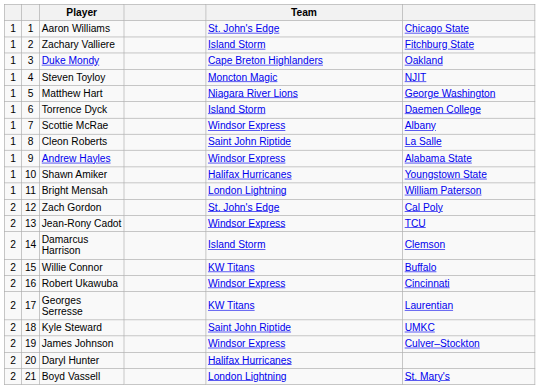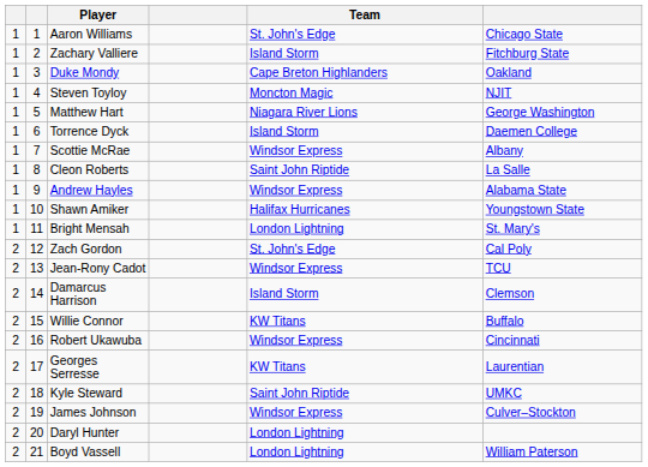 <table class="wikitable sortable" style="text-align:left">
 <tr>
 <th style="width:20px;"></th>
 <th style="width:20px;"></th>
 <th style="width:125px;">Player</th>
 <th style="width:120px;"></th>
 <th style="width:300px;">Team</th>
 <th style="width:200px;"></th>
 </tr>
 <tr>
 <td style="text-align:center;">1</td>
 <td style="text-align:center;">1</td>
 <td>Aaron Williams</td>
 <td></td>
 <td><a href='#'>St. John's Edge</a></td>
 <td><a href='#'>Chicago State</a></td>
 </tr>
 <tr>
 <td style="text-align:center;">1</td>
 <td style="text-align:center;">2</td>
 <td>Zachary Valliere</td>
 <td></td>
 <td><a href='#'>Island Storm</a></td>
 <td><a href='#'>Fitchburg State</a></td>
 </tr>
 <tr>
 <td style="text-align:center;">1</td>
 <td style="text-align:center;">3</td>
 <td><a href='#'>Duke Mondy</a></td>
 <td></td>
 <td><a href='#'>Cape Breton Highlanders</a></td>
 <td><a href='#'>Oakland</a></td>
 </tr>
 <tr>
 <td style="text-align:center;">1</td>
 <td style="text-align:center;">4</td>
 <td>Steven Toyloy</td>
 <td></td>
 <td><a href='#'>Moncton Magic</a></td>
 <td><a href='#'>NJIT</a></td>
 </tr>
 <tr>
 <td style="text-align:center;">1</td>
 <td style="text-align:center;">5</td>
 <td>Matthew Hart</td>
 <td></td>
 <td><a href='#'>Niagara River Lions</a></td>
 <td><a href='#'>George Washington</a></td>
 </tr>
 <tr>
 <td style="text-align:center;">1</td>
 <td style="text-align:center;">6</td>
 <td>Torrence Dyck</td>
 <td></td>
 <td><a href='#'>Island Storm</a></td>
 <td><a href='#'>Daemen College</a></td>
 </tr>
 <tr>
 <td style="text-align:center;">1</td>
 <td style="text-align:center;">7</td>
 <td>Scottie McRae</td>
 <td></td>
 <td><a href='#'>Windsor Express</a></td>
 <td><a href='#'>Albany</a></td>
 </tr>
 <tr>
 <td style="text-align:center;">1</td>
 <td style="text-align:center;">8</td>
 <td>Cleon Roberts</td>
 <td></td>
 <td><a href='#'>Saint John Riptide</a></td>
 <td><a href='#'>La Salle</a></td>
 </tr>
 <tr>
 <td style="text-align:center;">1</td>
 <td style="text-align:center;">9</td>
 <td><a href='#'>Andrew Hayles</a></td>
 <td></td>
 <td><a href='#'>Windsor Express</a></td>
 <td><a href='#'>Alabama State</a></td>
 </tr>
 <tr>
 <td style="text-align:center;">1</td>
 <td style="text-align:center;">10</td>
 <td>Shawn Amiker</td>
 <td></td>
 <td><a href='#'>Halifax Hurricanes</a></td>
 <td><a href='#'>Youngstown State</a></td>
 </tr>
 <tr>
 <td style="text-align:center;">1</td>
 <td style="text-align:center;">11</td>
 <td>Bright Mensah</td>
 <td></td>
 <td><a href='#'>London Lightning</a></td>
-<td><a href='#'>William Paterson</a></td>
+<td><a href='#'>St. Mary's</a></td>
 </tr>
 <tr>
 <td style="text-align:center;">2</td>
 <td style="text-align:center;">12</td>
 <td>Zach Gordon</td>
 <td></td>
 <td><a href='#'>St. John's Edge</a></td>
 <td><a href='#'>Cal Poly</a></td>
 </tr>
 <tr>
 <td style="text-align:center;">2</td>
 <td style="text-align:center;">13</td>
 <td>Jean-Rony Cadot</td>
 <td></td>
 <td><a href='#'>Windsor Express</a></td>
 <td><a href='#'>TCU</a></td>
 </tr>
 <tr>
 <td style="text-align:center;">2</td>
 <td style="text-align:center;">14</td>
 <td>Damarcus Harrison</td>
 <td></td>
 <td><a href='#'>Island Storm</a></td>
 <td><a href='#'>Clemson</a></td>
 </tr>
 <tr>
 <td style="text-align:center;">2</td>
 <td style="text-align:center;">15</td>
 <td>Willie Connor</td>
 <td></td>
 <td><a href='#'>KW Titans</a></td>
 <td><a href='#'>Buffalo</a></td>
 </tr>
 <tr>
 <td style="text-align:center;">2</td>
 <td style="text-align:center;">16</td>
 <td>Robert Ukawuba</td>
 <td></td>
 <td><a href='#'>Windsor Express</a></td>
 <td><a href='#'>Cincinnati</a></td>
 </tr>
 <tr>
 <td style="text-align:center;">2</td>
 <td style="text-align:center;">17</td>
 <td>Georges Serresse</td>
 <td></td>
 <td><a href='#'>KW Titans</a></td>
 <td><a href='#'>Laurentian</a></td>
 </tr>
 <tr>
 <td style="text-align:center;">2</td>
 <td style="text-align:center;">18</td>
 <td>Kyle Steward</td>
 <td></td>
 <td><a href='#'>Saint John Riptide</a></td>
 <td><a href='#'>UMKC</a></td>
 </tr>
 <tr>
 <td style="text-align:center;">2</td>
 <td style="text-align:center;">19</td>
 <td>James Johnson</td>
 <td></td>
 <td><a href='#'>Windsor Express</a></td>
 <td><a href='#'>Culver–Stockton</a></td>
 </tr>
 <tr>
 <td style="text-align:center;">2</td>
 <td style="text-align:center;">20</td>
 <td>Daryl Hunter</td>
 <td></td>
-<td><a href='#'>Halifax Hurricanes</a></td>
+<td><a href='#'>London Lightning</a></td>
 <td></td>
 </tr>
 <tr>
 <td style="text-align:center;">2</td>
 <td style="text-align:center;">21</td>
 <td>Boyd Vassell</td>
 <td></td>
 <td><a href='#'>London Lightning</a></td>
-<td><a href='#'>St. Mary's</a></td>
+<td><a href='#'>William Paterson</a></td>
 </tr>
 </table>
